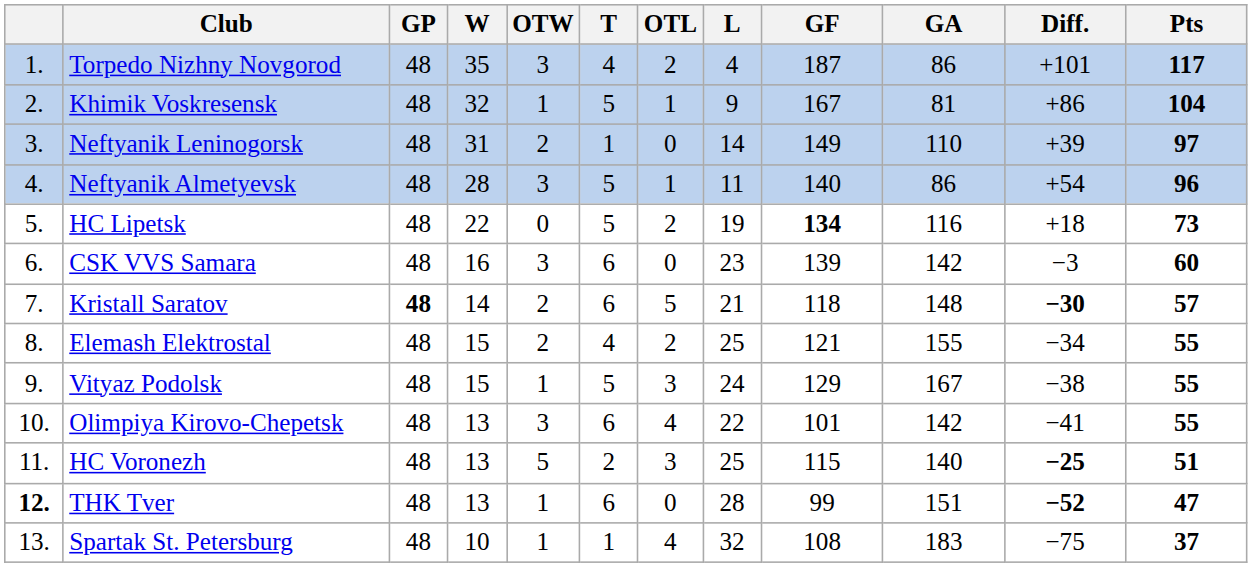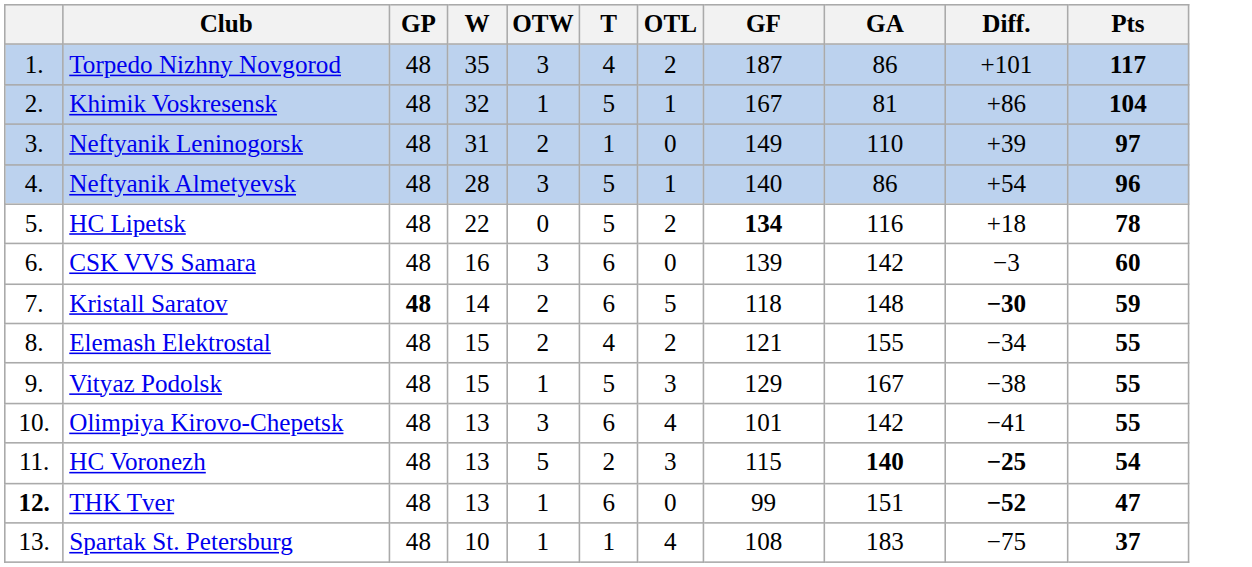 <table class="wikitable">
 <tr>
 <th width="30"></th>
 <th width="200">Club</th>
 <th width="30">GP</th>
 <th width="30">W</th>
 <th width="30">OTW</th>
 <th width="30">T</th>
 <th width="30">OTL</th>
-<th width="30">L</th>
 <th width="70">GF</th>
 <th width="70">GA</th>
 <th width="70">Diff.</th>
 <th width="70">Pts</th>
 </tr>
 <tr bgcolor="#BCD2EE" align="center">
 <td>1.</td>
 <td align="left"><a href='#'>Torpedo Nizhny Novgorod</a></td>
 <td>48</td>
 <td>35</td>
 <td>3</td>
 <td>4</td>
 <td>2</td>
-<td>4</td>
 <td>187</td>
 <td>86</td>
 <td>+101</td>
 <td><strong>117</strong></td>
 </tr>
 <tr bgcolor="#BCD2EE" align="center">
 <td>2.</td>
 <td align="left"><a href='#'>Khimik Voskresensk</a></td>
 <td>48</td>
 <td>32</td>
 <td>1</td>
 <td>5</td>
 <td>1</td>
-<td>9</td>
 <td>167</td>
 <td>81</td>
 <td>+86</td>
 <td><strong>104</strong></td>
 </tr>
 <tr bgcolor="#BCD2EE" align="center">
 <td>3.</td>
 <td align="left"><a href='#'>Neftyanik Leninogorsk</a></td>
 <td>48</td>
 <td>31</td>
 <td>2</td>
 <td>1</td>
 <td>0</td>
-<td>14</td>
 <td>149</td>
 <td>110</td>
 <td>+39</td>
 <td><strong>97</strong></td>
 </tr>
 <tr bgcolor="#BCD2EE" align="center">
 <td>4.</td>
 <td align="left"><a href='#'>Neftyanik Almetyevsk</a></td>
 <td>48</td>
 <td>28</td>
 <td>3</td>
 <td>5</td>
 <td>1</td>
-<td>11</td>
 <td>140</td>
 <td>86</td>
 <td>+54</td>
 <td><strong>96</strong></td>
 </tr>
 <tr bgcolor="#FFFFFF" align="center">
 <td>5.</td>
 <td align="left"><a href='#'>HC Lipetsk</a></td>
 <td>48</td>
 <td>22</td>
 <td>0</td>
 <td>5</td>
 <td>2</td>
-<td>19</td>
 <td><strong>134</strong></td>
 <td>116</td>
 <td>+18</td>
-<td><strong>73</strong></td>
+<td><strong>78</strong></td>
 </tr>
 <tr bgcolor="#FFFFFF" align="center">
 <td>6.</td>
 <td align="left"><a href='#'>CSK VVS Samara</a></td>
 <td>48</td>
 <td>16</td>
 <td>3</td>
 <td>6</td>
 <td>0</td>
-<td>23</td>
 <td>139</td>
 <td>142</td>
 <td>−3</td>
 <td><strong>60</strong></td>
 </tr>
 <tr bgcolor="#FFFFFF" align="center">
 <td>7.</td>
 <td align="left"><a href='#'>Kristall Saratov</a></td>
 <td><strong>48</strong></td>
 <td>14</td>
 <td>2</td>
 <td>6</td>
 <td>5</td>
-<td>21</td>
 <td>118</td>
 <td>148</td>
 <td><strong>−30</strong></td>
-<td><strong>57</strong></td>
+<td><strong>59</strong></td>
 </tr>
 <tr bgcolor="#FFFFFF" align="center">
 <td>8.</td>
 <td align="left"><a href='#'>Elemash Elektrostal</a></td>
 <td>48</td>
 <td>15</td>
 <td>2</td>
 <td>4</td>
 <td>2</td>
-<td>25</td>
 <td>121</td>
 <td>155</td>
 <td>−34</td>
 <td><strong>55</strong></td>
 </tr>
 <tr bgcolor="#FFFFFF" align="center">
 <td>9.</td>
 <td align="left"><a href='#'>Vityaz Podolsk</a></td>
 <td>48</td>
 <td>15</td>
 <td>1</td>
 <td>5</td>
 <td>3</td>
-<td>24</td>
 <td>129</td>
 <td>167</td>
 <td>−38</td>
 <td><strong>55</strong></td>
 </tr>
 <tr bgcolor="#FFFFFF" align="center">
 <td>10.</td>
 <td align="left"><a href='#'>Olimpiya Kirovo-Chepetsk</a></td>
 <td>48</td>
 <td>13</td>
 <td>3</td>
 <td>6</td>
 <td>4</td>
-<td>22</td>
 <td>101</td>
 <td>142</td>
 <td>−41</td>
 <td><strong>55</strong></td>
 </tr>
 <tr bgcolor="#FFFFFF" align="center">
 <td>11.</td>
 <td align="left"><a href='#'>HC Voronezh</a></td>
 <td>48</td>
 <td>13</td>
 <td>5</td>
 <td>2</td>
 <td>3</td>
-<td>25</td>
 <td>115</td>
-<td>140</td>
+<td><strong>140</strong></td>
 <td><strong>−25</strong></td>
-<td><strong>51</strong></td>
+<td><strong>54</strong></td>
 </tr>
 <tr bgcolor="#FFFFFF" align="center">
 <td><strong>12.</strong></td>
 <td align="left"><a href='#'>THK Tver</a></td>
 <td>48</td>
 <td>13</td>
 <td>1</td>
 <td>6</td>
 <td>0</td>
-<td>28</td>
 <td>99</td>
 <td>151</td>
 <td><strong>−52</strong></td>
 <td><strong>47</strong></td>
 </tr>
 <tr bgcolor="#FFFFFF" align="center">
 <td>13.</td>
 <td align="left"><a href='#'>Spartak St. Petersburg</a></td>
 <td>48</td>
 <td>10</td>
 <td>1</td>
 <td>1</td>
 <td>4</td>
-<td>32</td>
 <td>108</td>
 <td>183</td>
 <td>−75</td>
 <td><strong>37</strong></td>
 </tr>
 </table>
